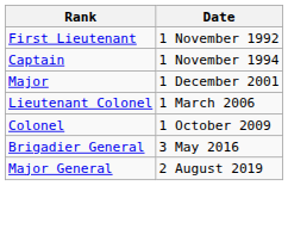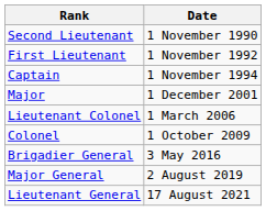 <table class="wikitable">
 <tr>
 <th>Rank</th>
 <th>Date</th>
+</tr>
+<tr>
+<td> <a href='#'>Second Lieutenant</a></td>
+<td>1 November 1990</td>
 </tr>
 <tr>
 <td> <a href='#'>First Lieutenant</a></td>
 <td>1 November 1992</td>
 </tr>
 <tr>
 <td> <a href='#'>Captain</a></td>
 <td>1 November 1994</td>
 </tr>
 <tr>
 <td> <a href='#'>Major</a></td>
 <td>1 December 2001</td>
 </tr>
 <tr>
 <td> <a href='#'>Lieutenant Colonel</a></td>
 <td>1 March 2006</td>
 </tr>
 <tr>
 <td> <a href='#'>Colonel</a></td>
 <td>1 October 2009</td>
 </tr>
 <tr>
 <td> <a href='#'>Brigadier General</a></td>
 <td>3 May 2016</td>
 </tr>
 <tr>
 <td> <a href='#'>Major General</a></td>
 <td>2 August 2019</td>
 </tr>
+<tr>
+<td> <a href='#'>Lieutenant General</a></td>
+<td>17 August 2021</td>
+</tr>
 </table>
